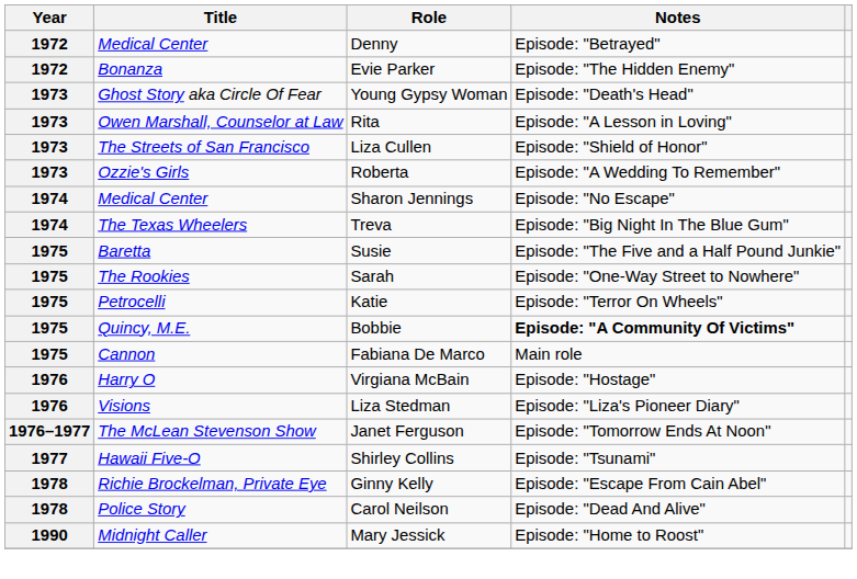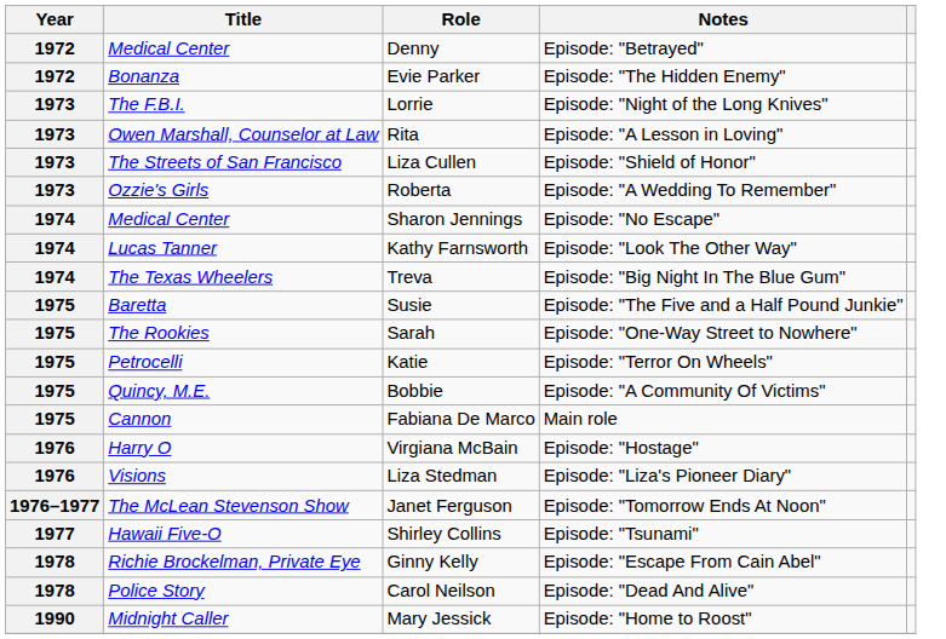 <table class="wikitable plainrowheaders sortable" style="margin-right: 0;">
 <tr>
 <th scope="col">Year</th>
 <th scope="col">Title</th>
 <th scope="col">Role</th>
 <th scope="col" class="unsortable">Notes</th>
 <th scope="col" class="unsortable"></th>
 </tr>
 <tr>
 <th scope="row">1972</th>
 <td><em><a href='#'>Medical Center</a></em></td>
 <td>Denny</td>
 <td>Episode: "Betrayed"</td>
 <td style="text-align:center;"></td>
 </tr>
 <tr>
 <th scope="row">1972</th>
 <td><em><a href='#'>Bonanza</a></em></td>
 <td>Evie Parker</td>
 <td>Episode: "The Hidden Enemy"</td>
 <td style="text-align:center;"></td>
 </tr>
 <tr>
 <th scope="row">1973</th>
-<td><em><a href='#'>Ghost Story</a> aka Circle Of Fear</em></td>
-<td>Young Gypsy Woman</td>
-<td>Episode: "Death's Head"</td>
+<td><em><a href='#'>The F.B.I.</a></em></td>
+<td>Lorrie</td>
+<td>Episode: "Night of the Long Knives"</td>
 <td style="text-align:center;"></td>
 </tr>
 <tr>
 <th scope="row">1973</th>
 <td><em><a href='#'>Owen Marshall, Counselor at Law</a></em></td>
 <td>Rita</td>
 <td>Episode: "A Lesson in Loving"</td>
 <td style="text-align:center;"></td>
 </tr>
 <tr>
 <th scope="row">1973</th>
 <td><em><a href='#'>The Streets of San Francisco</a></em></td>
 <td>Liza Cullen</td>
 <td>Episode: "Shield of Honor"</td>
 <td style="text-align:center;"></td>
 </tr>
 <tr>
 <th scope="row">1973</th>
 <td><em><a href='#'>Ozzie's Girls</a></em></td>
 <td>Roberta</td>
 <td>Episode: "A Wedding To Remember"</td>
 <td style="text-align:center;"></td>
 </tr>
 <tr>
 <th scope="row">1974</th>
 <td><em><a href='#'>Medical Center</a></em></td>
 <td>Sharon Jennings</td>
 <td>Episode: "No Escape"</td>
+<td style="text-align:center;"></td>
+</tr>
+<tr>
+<th scope="row">1974</th>
+<td><em><a href='#'>Lucas Tanner</a></em></td>
+<td>Kathy Farnsworth</td>
+<td>Episode: "Look The Other Way"</td>
 <td style="text-align:center;"></td>
 </tr>
 <tr>
 <th scope="row">1974</th>
 <td><em><a href='#'>The Texas Wheelers</a></em></td>
 <td>Treva</td>
 <td>Episode: "Big Night In The Blue Gum"</td>
 <td style="text-align:center;"></td>
 </tr>
 <tr>
 <th scope="row">1975</th>
 <td><em><a href='#'>Baretta</a></em></td>
 <td>Susie</td>
 <td>Episode: "The Five and a Half Pound Junkie"</td>
 <td style="text-align:center;"></td>
 </tr>
 <tr>
 <th scope="row">1975</th>
 <td><em><a href='#'>The Rookies</a></em></td>
 <td>Sarah</td>
 <td>Episode: "One-Way Street to Nowhere"</td>
 <td style="text-align:center;"></td>
 </tr>
 <tr>
 <th scope="row">1975</th>
 <td><em><a href='#'>Petrocelli</a></em></td>
 <td>Katie</td>
 <td>Episode: "Terror On Wheels"</td>
 <td style="text-align:center;"></td>
 </tr>
 <tr>
 <th scope="row">1975</th>
 <td><em><a href='#'>Quincy, M.E.</a></em></td>
 <td>Bobbie</td>
-<td><strong>Episode: "A Community Of Victims"</strong></td>
+<td>Episode: "A Community Of Victims"</td>
 <td style="text-align:center;"></td>
 </tr>
 <tr>
 <th scope="row">1975</th>
 <td><em><a href='#'>Cannon</a></em></td>
 <td>Fabiana De Marco</td>
 <td>Main role</td>
 <td style="text-align:center;"></td>
 </tr>
 <tr>
 <th scope="row">1976</th>
 <td><em><a href='#'>Harry O</a></em></td>
 <td>Virgiana McBain</td>
 <td>Episode: "Hostage"</td>
 <td style="text-align:center;"></td>
 </tr>
 <tr>
 <th scope="row">1976</th>
 <td><em><a href='#'>Visions</a></em></td>
 <td>Liza Stedman</td>
 <td>Episode: "Liza's Pioneer Diary"</td>
 <td style="text-align:center;"></td>
 </tr>
 <tr>
 <th scope="row">1976–1977</th>
 <td><em><a href='#'>The McLean Stevenson Show</a></em></td>
 <td>Janet Ferguson</td>
 <td>Episode: "Tomorrow Ends At Noon"</td>
 <td style="text-align:center;"></td>
 </tr>
 <tr>
 <th scope="row">1977</th>
 <td><em><a href='#'>Hawaii Five-O</a></em></td>
 <td>Shirley Collins</td>
 <td>Episode: "Tsunami"</td>
 <td style="text-align:center;"></td>
 </tr>
 <tr>
 <th scope="row">1978</th>
 <td><em><a href='#'>Richie Brockelman, Private Eye</a></em></td>
 <td>Ginny Kelly</td>
 <td>Episode: "Escape From Cain Abel"</td>
 <td style="text-align:center;"></td>
 </tr>
 <tr>
 <th scope="row">1978</th>
 <td><em><a href='#'>Police Story</a></em></td>
 <td>Carol Neilson</td>
 <td>Episode: "Dead And Alive"</td>
 <td style="text-align:center;"></td>
 </tr>
 <tr>
 <th scope="row">1990</th>
 <td><em><a href='#'>Midnight Caller</a></em></td>
 <td>Mary Jessick</td>
 <td>Episode: "Home to Roost"</td>
 <td style="text-align:center;"></td>
 </tr>
 <tr>
 </tr>
 </table>
